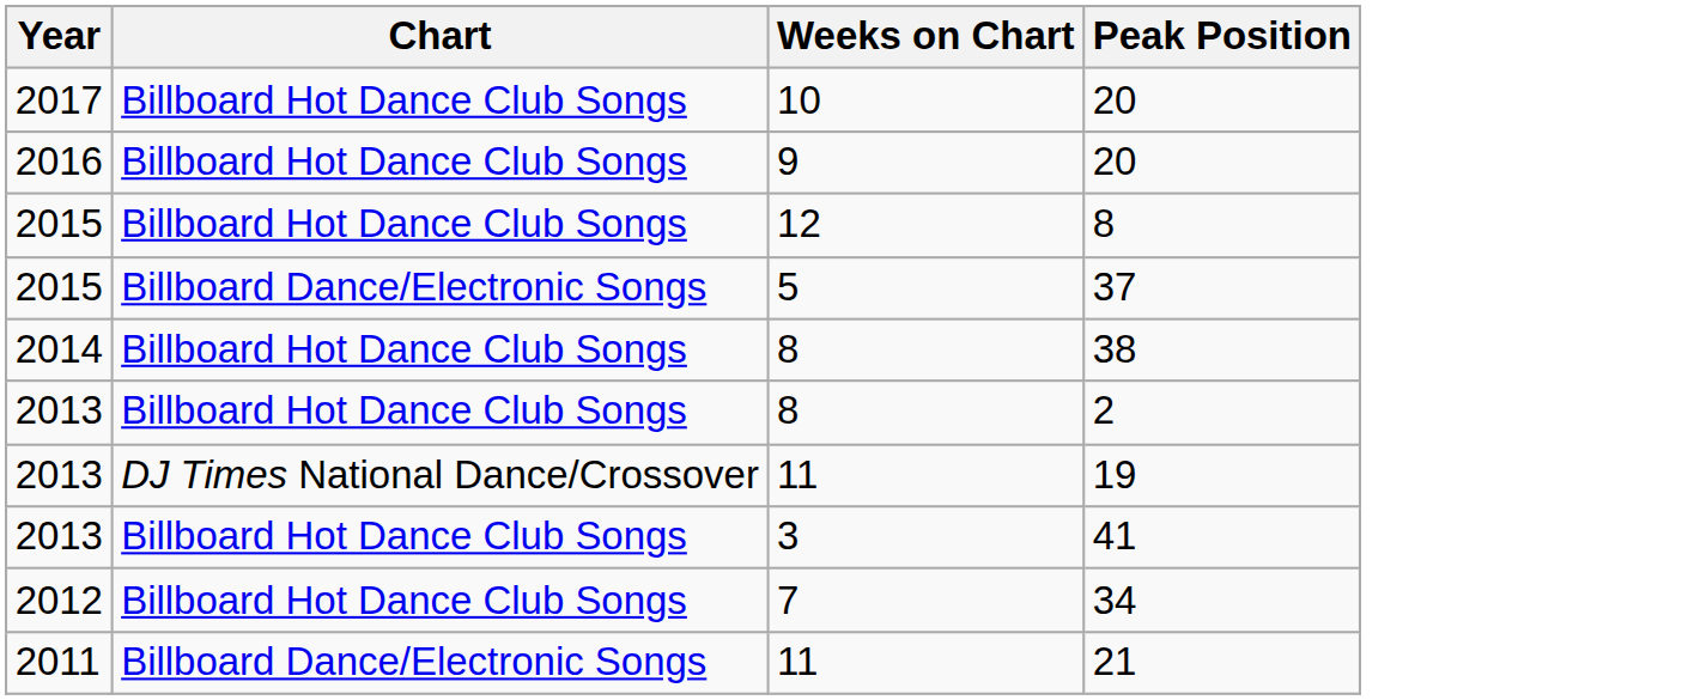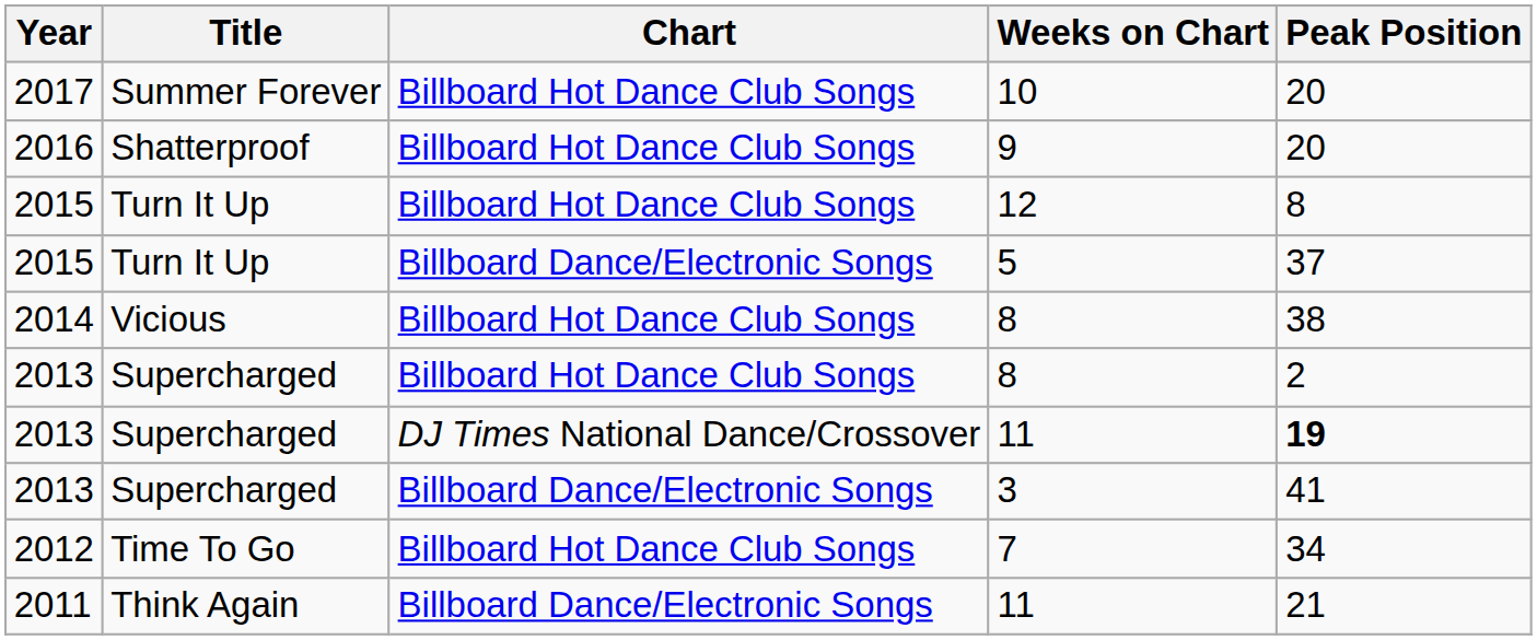 <table class="wikitable sortable">
 <tr>
 <th>Year</th>
+<th>Title</th>
 <th>Chart</th>
 <th>Weeks on Chart</th>
 <th>Peak Position</th>
 </tr>
 <tr>
 <td>2017</td>
+<td>Summer Forever</td>
 <td><a href='#'>Billboard Hot Dance Club Songs</a></td>
 <td>10</td>
 <td>20</td>
 </tr>
 <tr>
 <td>2016</td>
+<td>Shatterproof</td>
 <td><a href='#'>Billboard Hot Dance Club Songs</a></td>
 <td>9</td>
 <td>20</td>
 </tr>
 <tr>
 <td>2015</td>
+<td>Turn It Up</td>
 <td><a href='#'>Billboard Hot Dance Club Songs</a></td>
 <td>12</td>
 <td>8</td>
 </tr>
 <tr>
 <td>2015</td>
+<td>Turn It Up</td>
 <td><a href='#'>Billboard Dance/Electronic Songs</a></td>
 <td>5</td>
 <td>37</td>
 </tr>
 <tr>
 <td>2014</td>
+<td>Vicious</td>
 <td><a href='#'>Billboard Hot Dance Club Songs</a></td>
 <td>8</td>
 <td>38</td>
 </tr>
 <tr>
 <td>2013</td>
+<td>Supercharged</td>
 <td><a href='#'>Billboard Hot Dance Club Songs</a></td>
 <td>8</td>
 <td>2</td>
 </tr>
 <tr>
 <td>2013</td>
+<td>Supercharged</td>
 <td><em>DJ Times</em> National Dance/Crossover</td>
 <td>11</td>
-<td>19</td>
+<td><strong>19</strong></td>
 </tr>
 <tr>
 <td>2013</td>
-<td><a href='#'>Billboard Hot Dance Club Songs</a></td>
+<td>Supercharged</td>
+<td><a href='#'>Billboard Dance/Electronic Songs</a></td>
 <td>3</td>
 <td>41</td>
 </tr>
 <tr>
 <td>2012</td>
+<td>Time To Go</td>
 <td><a href='#'>Billboard Hot Dance Club Songs</a></td>
 <td>7</td>
 <td>34</td>
 </tr>
 <tr>
 <td>2011</td>
+<td>Think Again</td>
 <td><a href='#'>Billboard Dance/Electronic Songs</a></td>
 <td>11</td>
 <td>21</td>
 </tr>
 </table>
